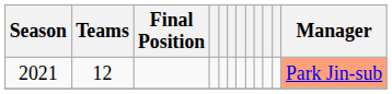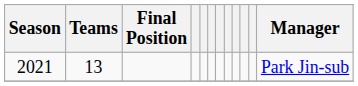 <table class="wikitable" style="text-align:center">
 <tr>
 <th>Season</th>
 <th>Teams</th>
 <th>Final<br>Position</th>
 <th></th>
 <th></th>
 <th></th>
 <th></th>
 <th></th>
 <th></th>
 <th></th>
 <th></th>
 <th>Manager</th>
 </tr>
 <tr>
 <td>2021</td>
-<td>12</td>
+<td>13</td>
 <td></td>
 <td></td>
 <td></td>
 <td></td>
 <td></td>
 <td></td>
 <td></td>
 <td></td>
 <td></td>
-<td align=left style="background: lightsalmon;"> <a href='#'>Park Jin-sub</a></td>
+<td align=left> <a href='#'>Park Jin-sub</a></td>
 </tr>
 <tr>
 </tr>
 </table>
